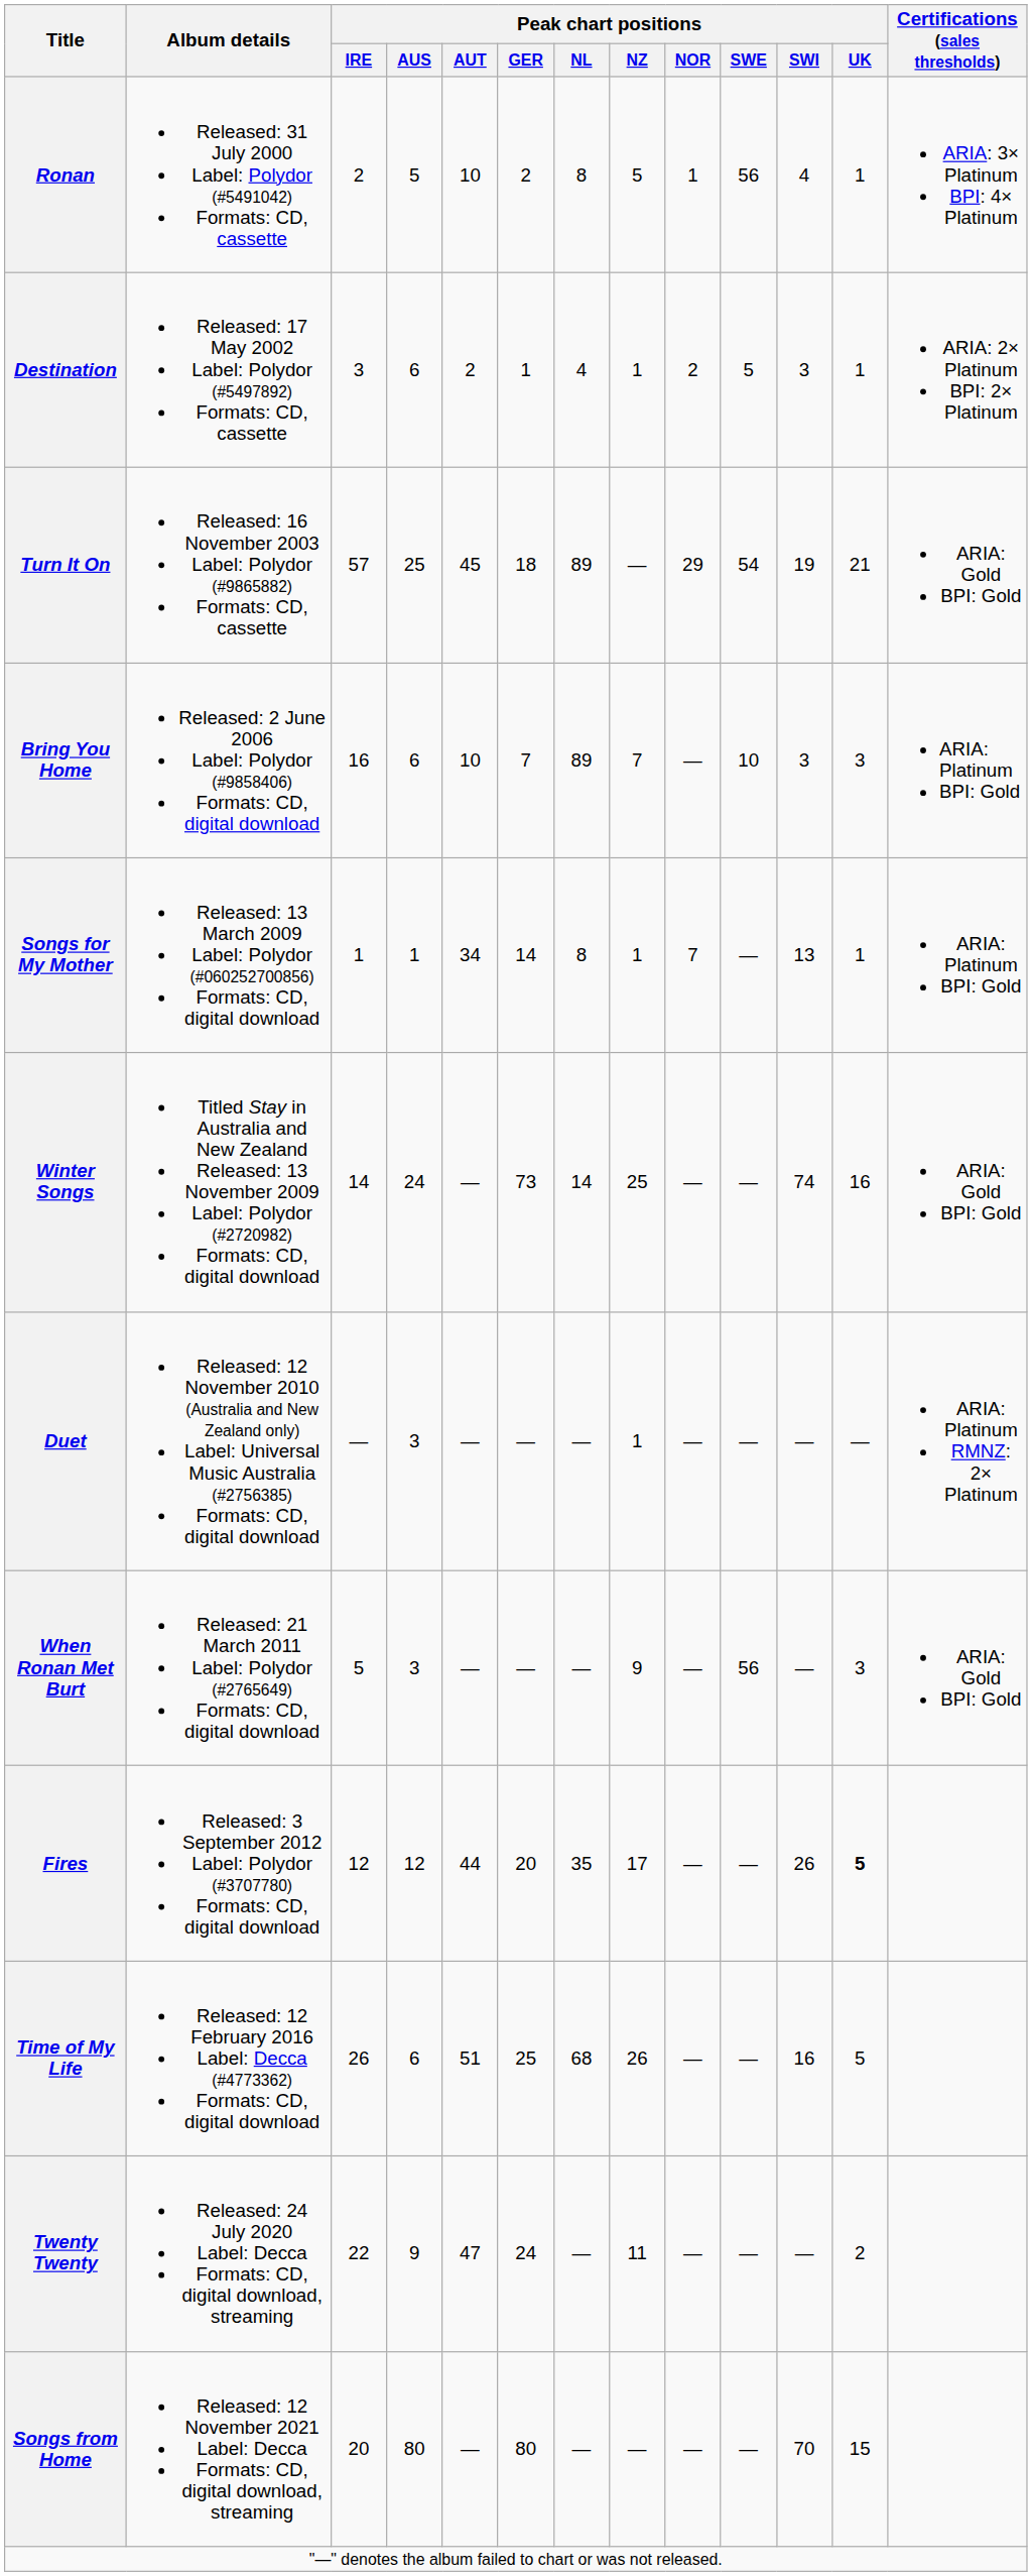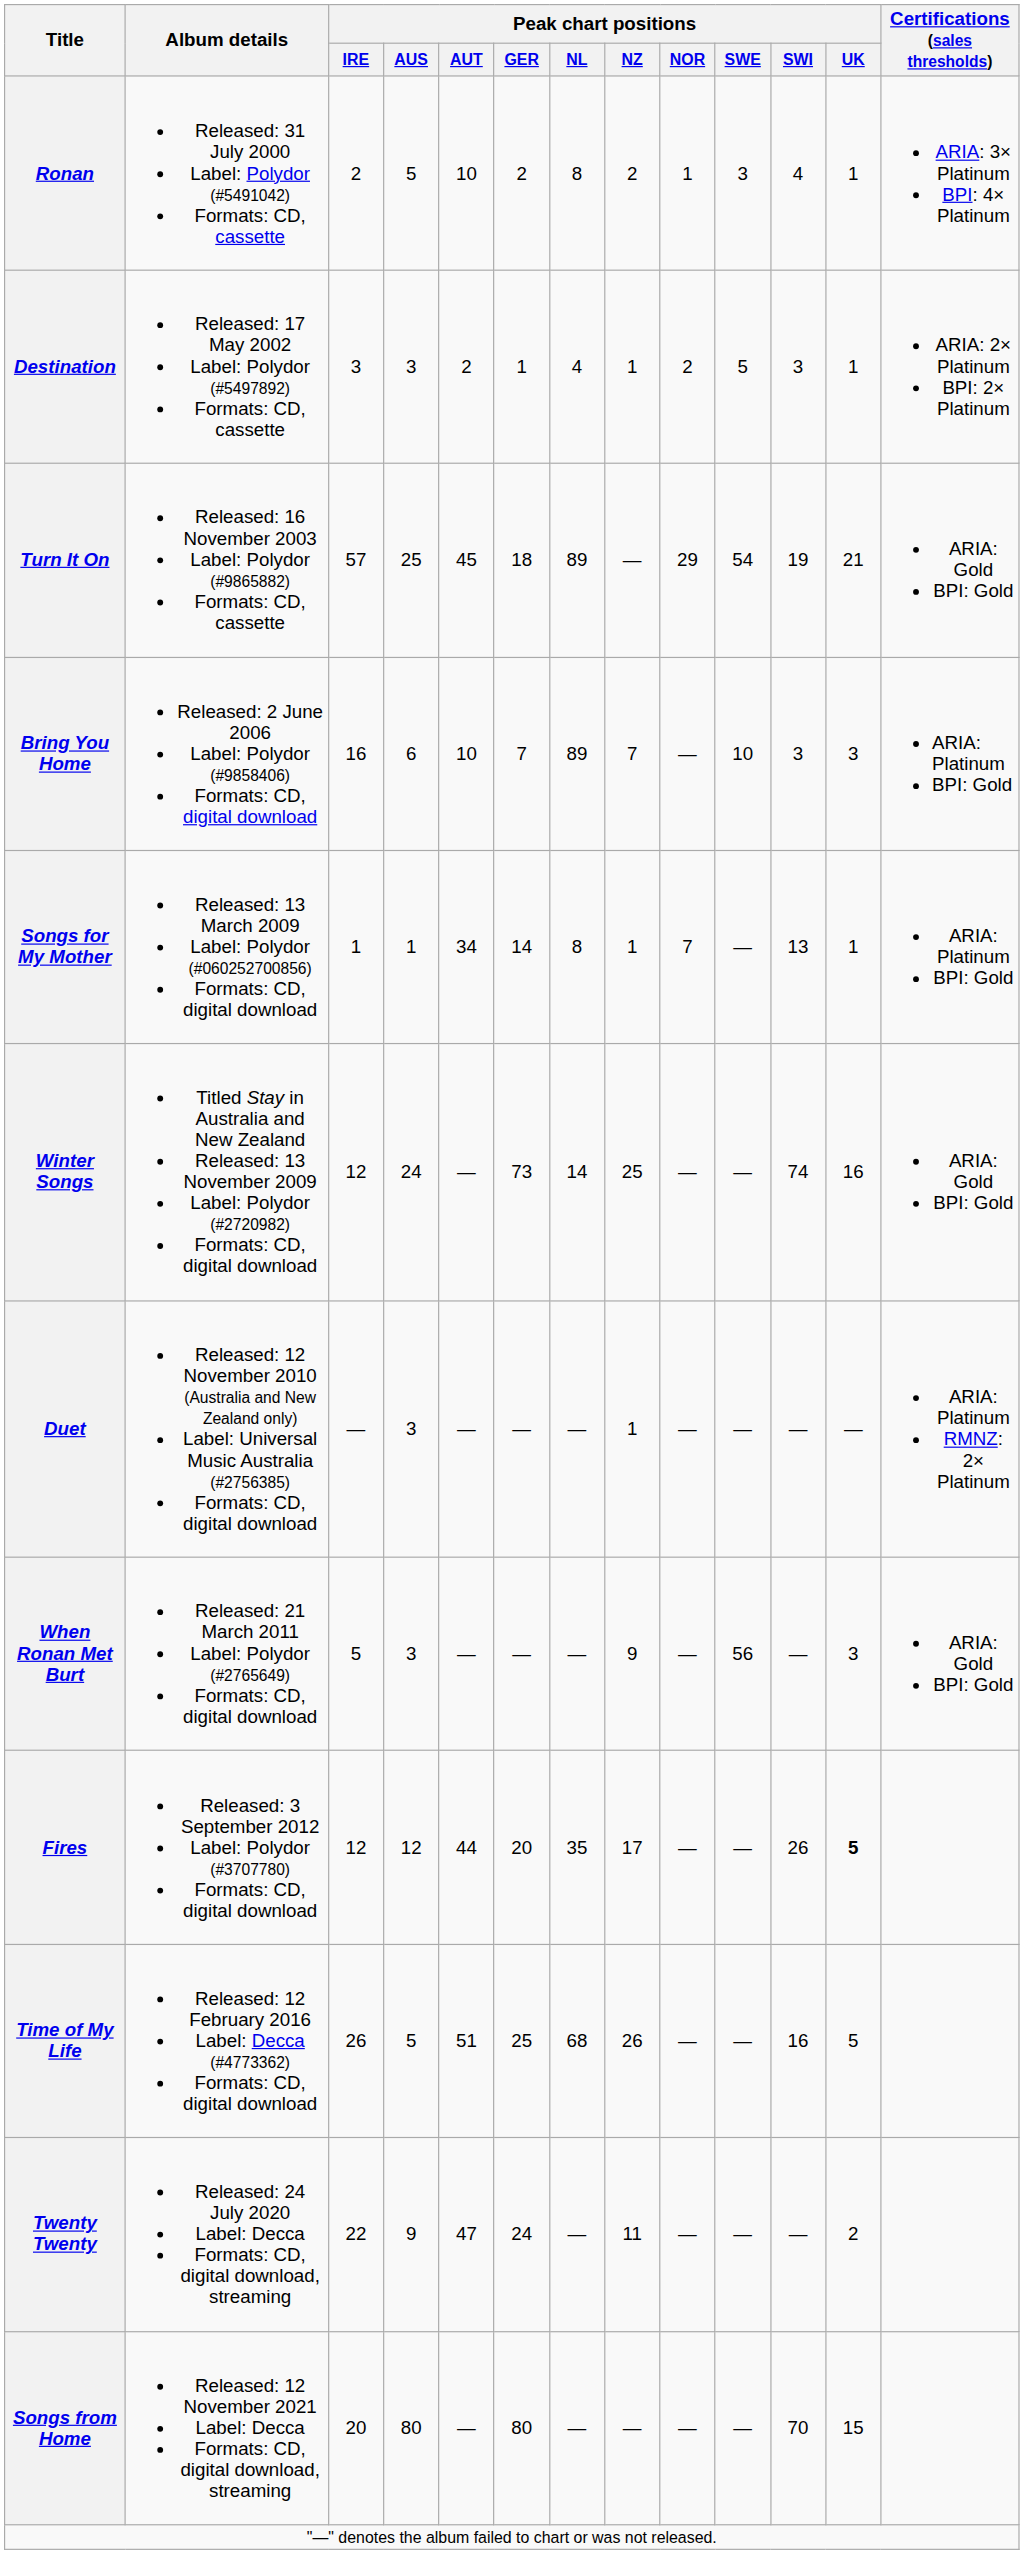 <table class="wikitable plainrowheaders" style=text-align:center;>
 <tr>
 <th scope="col" rowspan="2">Title</th>
 <th scope="col" rowspan="2">Album details</th>
 <th scope="col" colspan="10">Peak chart positions</th>
 <th scope="col" rowspan="2"><a href='#'>Certifications</a><br><small>(<a href='#'>sales thresholds</a>)</small></th>
 </tr>
 <tr>
 <th style="width:3em;font-size:85%"><a href='#'>IRE</a><br></th>
 <th style="width:3em;font-size:85%"><a href='#'>AUS</a><br></th>
 <th style="width:3em;font-size:85%"><a href='#'>AUT</a><br></th>
 <th style="width:3em;font-size:85%"><a href='#'>GER</a><br></th>
 <th style="width:3em;font-size:85%"><a href='#'>NL</a><br></th>
 <th style="width:3em;font-size:85%"><a href='#'>NZ</a><br></th>
 <th style="width:3em;font-size:85%"><a href='#'>NOR</a><br></th>
 <th style="width:3em;font-size:85%"><a href='#'>SWE</a><br></th>
 <th style="width:3em;font-size:85%"><a href='#'>SWI</a><br></th>
 <th style="width:3em;font-size:85%"><a href='#'>UK</a><br></th>
 </tr>
 <tr>
 <th scope="row"><em><a href='#'>Ronan</a></em></th>
 <td><br><ul><li>Released: 31 July 2000</li><li>Label: <a href='#'>Polydor</a> <small>(#5491042)</small></li><li>Formats: CD, <a href='#'>cassette</a></li></ul></td>
 <td>2</td>
 <td>5</td>
 <td>10</td>
 <td>2</td>
 <td>8</td>
-<td>5</td>
+<td>2</td>
 <td>1</td>
-<td>56</td>
+<td>3</td>
 <td>4</td>
 <td>1</td>
 <td><br><ul><li><a href='#'>ARIA</a>: 3× Platinum</li><li><a href='#'>BPI</a>: 4× Platinum</li></ul></td>
 </tr>
 <tr>
 <th scope="row"><em><a href='#'>Destination</a></em></th>
 <td><br><ul><li>Released: 17 May 2002</li><li>Label: Polydor <small>(#5497892)</small></li><li>Formats: CD, cassette</li></ul></td>
 <td>3</td>
-<td>6</td>
+<td>3</td>
 <td>2</td>
 <td>1</td>
 <td>4</td>
 <td>1</td>
 <td>2</td>
 <td>5</td>
 <td>3</td>
 <td>1</td>
 <td><br><ul><li>ARIA: 2× Platinum</li><li>BPI: 2× Platinum</li></ul></td>
 </tr>
 <tr>
 <th scope="row"><em><a href='#'>Turn It On</a></em></th>
 <td><br><ul><li>Released: 16 November 2003</li><li>Label: Polydor <small>(#9865882)</small></li><li>Formats: CD, cassette</li></ul></td>
 <td>57</td>
 <td>25</td>
 <td>45</td>
 <td>18</td>
 <td>89</td>
 <td>—</td>
 <td>29</td>
 <td>54</td>
 <td>19</td>
 <td>21</td>
 <td><br><ul><li>ARIA: Gold</li><li>BPI: Gold</li></ul></td>
 </tr>
 <tr>
 <th scope="row"><em><a href='#'>Bring You Home</a></em></th>
 <td><br><ul><li>Released: 2 June 2006</li><li>Label: Polydor <small>(#9858406)</small></li><li>Formats: CD, <a href='#'>digital download</a></li></ul></td>
 <td>16</td>
 <td>6</td>
 <td>10</td>
 <td>7</td>
 <td>89</td>
 <td>7</td>
 <td>—</td>
 <td>10</td>
 <td>3</td>
 <td>3</td>
 <td align=left><br><ul><li>ARIA: Platinum</li><li>BPI: Gold</li></ul></td>
 </tr>
 <tr>
 <th scope="row"><em><a href='#'>Songs for My Mother</a></em></th>
 <td><br><ul><li>Released: 13 March 2009</li><li>Label: Polydor <small>(#060252700856)</small></li><li>Formats: CD, digital download</li></ul></td>
 <td>1</td>
 <td>1</td>
 <td>34</td>
 <td>14</td>
 <td>8</td>
 <td>1</td>
 <td>7</td>
 <td>—</td>
 <td>13</td>
 <td>1</td>
 <td><br><ul><li>ARIA: Platinum</li><li>BPI: Gold</li></ul></td>
 </tr>
 <tr>
 <th scope="row"><em><a href='#'>Winter Songs</a></em></th>
 <td><br><ul><li>Titled <em>Stay</em> in Australia and New Zealand</li><li>Released: 13 November 2009</li><li>Label: Polydor <small>(#2720982)</small></li><li>Formats: CD, digital download</li></ul></td>
-<td>14</td>
+<td>12</td>
 <td>24</td>
 <td>—</td>
 <td>73</td>
 <td>14</td>
 <td>25</td>
 <td>—</td>
 <td>—</td>
 <td>74</td>
 <td>16</td>
 <td><br><ul><li>ARIA: Gold</li><li>BPI: Gold</li></ul></td>
 </tr>
 <tr>
 <th scope="row"><em><a href='#'>Duet</a></em></th>
 <td><br><ul><li>Released: 12 November 2010<br><small>(Australia and New Zealand only)</small></li><li>Label: Universal Music Australia <small>(#2756385)</small></li><li>Formats: CD, digital download</li></ul></td>
 <td>—</td>
 <td>3</td>
 <td>—</td>
 <td>—</td>
 <td>—</td>
 <td>1</td>
 <td>—</td>
 <td>—</td>
 <td>—</td>
 <td>—</td>
 <td><br><ul><li>ARIA: Platinum</li><li><a href='#'>RMNZ</a>: 2× Platinum</li></ul></td>
 </tr>
 <tr>
 <th scope="row"><em><a href='#'>When Ronan Met Burt</a></em></th>
 <td><br><ul><li>Released: 21 March 2011</li><li>Label: Polydor <small>(#2765649)</small></li><li>Formats: CD, digital download</li></ul></td>
 <td>5</td>
 <td>3</td>
 <td>—</td>
 <td>—</td>
 <td>—</td>
 <td>9</td>
 <td>—</td>
 <td>56</td>
 <td>—</td>
 <td>3</td>
 <td><br><ul><li>ARIA: Gold</li><li>BPI: Gold</li></ul></td>
 </tr>
 <tr>
 <th scope="row"><em><a href='#'>Fires</a></em></th>
 <td><br><ul><li>Released: 3 September 2012</li><li>Label: Polydor <small>(#3707780)</small></li><li>Formats: CD, digital download</li></ul></td>
 <td>12</td>
 <td>12</td>
 <td>44</td>
 <td>20</td>
 <td>35</td>
 <td>17</td>
 <td>—</td>
 <td>—</td>
 <td>26</td>
 <td><strong>5</strong></td>
 <td></td>
 </tr>
 <tr>
 <th scope="row"><em><a href='#'>Time of My Life</a></em></th>
 <td><br><ul><li>Released: 12 February 2016</li><li>Label: <a href='#'>Decca</a> <small>(#4773362)</small></li><li>Formats: CD, digital download</li></ul></td>
 <td>26</td>
-<td>6</td>
+<td>5</td>
 <td>51</td>
 <td>25</td>
 <td>68</td>
 <td>26</td>
 <td>—</td>
 <td>—</td>
 <td>16</td>
 <td>5</td>
 <td></td>
 </tr>
 <tr>
 <th scope="row"><em><a href='#'>Twenty Twenty</a></em></th>
 <td><br><ul><li>Released: 24 July 2020</li><li>Label: Decca</li><li>Formats: CD, digital download, streaming</li></ul></td>
 <td>22</td>
 <td>9</td>
 <td>47</td>
 <td>24</td>
 <td>—</td>
 <td>11</td>
 <td>—</td>
 <td>—</td>
 <td>—</td>
 <td>2</td>
 <td></td>
 </tr>
 <tr>
 <th scope="row"><em><a href='#'>Songs from Home</a></em></th>
 <td><br><ul><li>Released: 12 November 2021</li><li>Label: Decca</li><li>Formats: CD, digital download, streaming</li></ul></td>
 <td>20</td>
 <td>80</td>
 <td>—</td>
 <td>80</td>
 <td>—</td>
 <td>—</td>
 <td>—</td>
 <td>—</td>
 <td>70</td>
 <td>15</td>
 <td></td>
 </tr>
 <tr>
 <td colspan="14" style="font-size: 85%">"—" denotes the album failed to chart or was not released.</td>
 </tr>
 </table>
